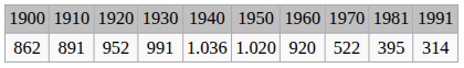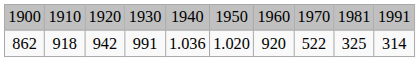 <table class="wikitable">
 <tr bgcolor="#C0C0C0">
 <td align="center">1900</td>
 <td align="center">1910</td>
 <td align="center">1920</td>
 <td align="center">1930</td>
 <td align="center">1940</td>
 <td align="center">1950</td>
 <td align="center">1960</td>
 <td align="center">1970</td>
 <td align="center">1981</td>
 <td align="center">1991</td>
 </tr>
 <tr>
 <td align="center">862</td>
-<td align="center">891</td>
-<td align="center">952</td>
+<td align="center">918</td>
+<td align="center">942</td>
 <td align="center">991</td>
 <td align="center">1.036</td>
 <td align="center">1.020</td>
 <td align="center">920</td>
 <td align="center">522</td>
-<td align="center">395</td>
+<td align="center">325</td>
 <td align="center">314</td>
 </tr>
 </table>
